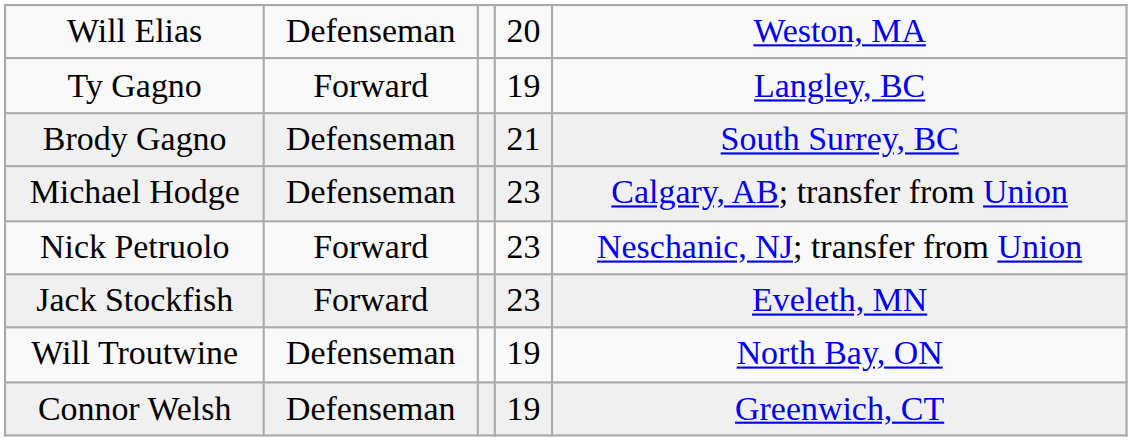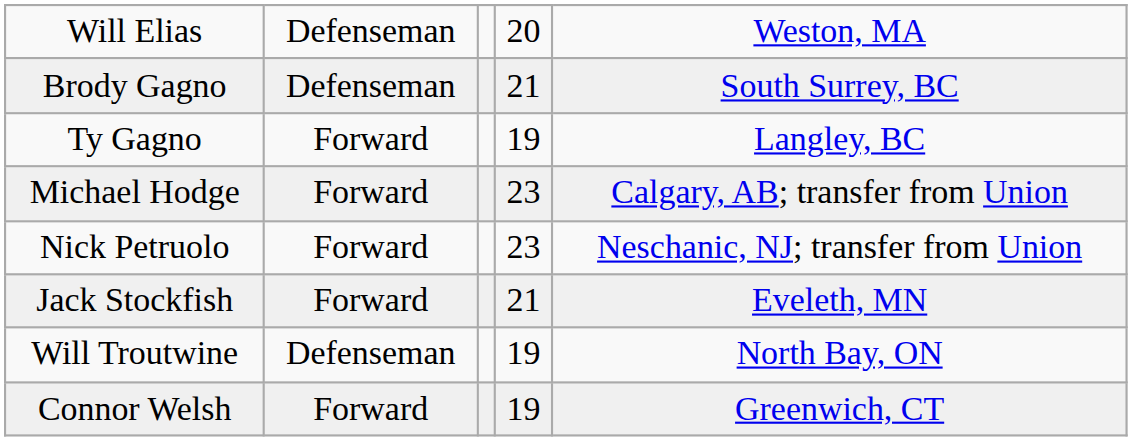 <table class="wikitable" width="60%">
 <tr align="center" bgcolor="">
 <td>Will Elias</td>
 <td>Defenseman</td>
 <td></td>
 <td>20</td>
 <td><a href='#'>Weston, MA</a></td>
+</tr>
+<tr align="center" bgcolor="f0f0f0">
+<td>Brody Gagno</td>
+<td>Defenseman</td>
+<td></td>
+<td>21</td>
+<td><a href='#'>South Surrey, BC</a></td>
 </tr>
 <tr align="center" bgcolor="">
 <td>Ty Gagno</td>
 <td>Forward</td>
 <td></td>
 <td>19</td>
 <td><a href='#'>Langley, BC</a></td>
 </tr>
 <tr align="center" bgcolor="f0f0f0">
-<td>Brody Gagno</td>
-<td>Defenseman</td>
-<td></td>
-<td>21</td>
-<td><a href='#'>South Surrey, BC</a></td>
-</tr>
-<tr align="center" bgcolor="f0f0f0">
 <td>Michael Hodge</td>
-<td>Defenseman</td>
+<td>Forward</td>
 <td></td>
 <td>23</td>
 <td><a href='#'>Calgary, AB</a>; transfer from <a href='#'>Union</a></td>
 </tr>
 <tr align="center" bgcolor="">
 <td>Nick Petruolo</td>
 <td>Forward</td>
 <td></td>
 <td>23</td>
 <td><a href='#'>Neschanic, NJ</a>; transfer from <a href='#'>Union</a></td>
 </tr>
 <tr align="center" bgcolor="f0f0f0">
 <td>Jack Stockfish</td>
 <td>Forward</td>
 <td></td>
-<td>23</td>
+<td>21</td>
 <td><a href='#'>Eveleth, MN</a></td>
 </tr>
 <tr align="center" bgcolor="">
 <td>Will Troutwine</td>
 <td>Defenseman</td>
 <td></td>
 <td>19</td>
 <td><a href='#'>North Bay, ON</a></td>
 </tr>
 <tr align="center" bgcolor="f0f0f0">
 <td>Connor Welsh</td>
-<td>Defenseman</td>
+<td>Forward</td>
 <td></td>
 <td>19</td>
 <td><a href='#'>Greenwich, CT</a></td>
 </tr>
 </table>
